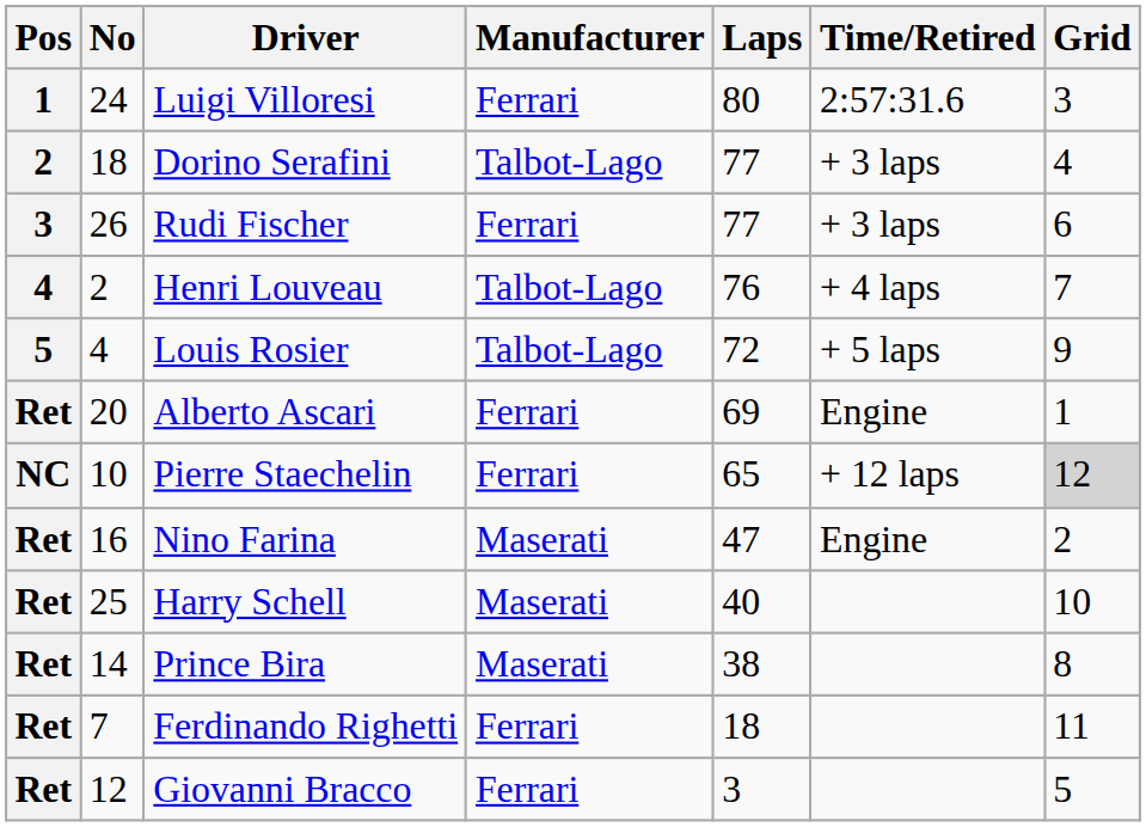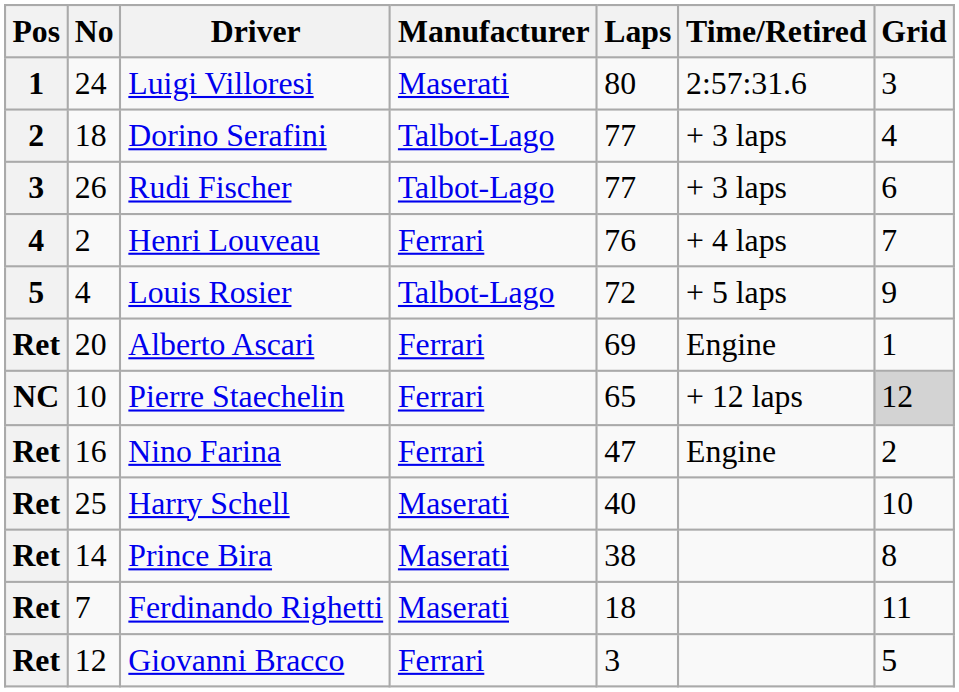 <table class="wikitable" style="font-size: 95%;">
 <tr>
 <th>Pos</th>
 <th>No</th>
 <th>Driver</th>
 <th>Manufacturer</th>
 <th>Laps</th>
 <th>Time/Retired</th>
 <th>Grid</th>
 </tr>
 <tr>
 <th>1</th>
 <td>24</td>
 <td> <a href='#'>Luigi Villoresi</a></td>
-<td><a href='#'>Ferrari</a></td>
+<td><a href='#'>Maserati</a></td>
 <td>80</td>
 <td>2:57:31.6</td>
 <td>3</td>
 </tr>
 <tr>
 <th>2</th>
 <td>18</td>
 <td> <a href='#'>Dorino Serafini</a></td>
 <td><a href='#'>Talbot-Lago</a></td>
 <td>77</td>
 <td>+ 3 laps</td>
 <td>4</td>
 </tr>
 <tr>
 <th>3</th>
 <td>26</td>
 <td> <a href='#'>Rudi Fischer</a></td>
-<td><a href='#'>Ferrari</a></td>
+<td><a href='#'>Talbot-Lago</a></td>
 <td>77</td>
 <td>+ 3 laps</td>
 <td>6</td>
 </tr>
 <tr>
 <th>4</th>
 <td>2</td>
 <td> <a href='#'>Henri Louveau</a></td>
-<td><a href='#'>Talbot-Lago</a></td>
+<td><a href='#'>Ferrari</a></td>
 <td>76</td>
 <td>+ 4 laps</td>
 <td>7</td>
 </tr>
 <tr>
 <th>5</th>
 <td>4</td>
 <td> <a href='#'>Louis Rosier</a></td>
 <td><a href='#'>Talbot-Lago</a></td>
 <td>72</td>
 <td>+ 5 laps</td>
 <td>9</td>
 </tr>
 <tr>
 <th>Ret</th>
 <td>20</td>
 <td> <a href='#'>Alberto Ascari</a></td>
 <td><a href='#'>Ferrari</a></td>
 <td>69</td>
 <td>Engine</td>
 <td>1</td>
 </tr>
 <tr>
 <th>NC</th>
 <td>10</td>
 <td> <a href='#'>Pierre Staechelin</a></td>
 <td><a href='#'>Ferrari</a></td>
 <td>65</td>
 <td>+ 12 laps</td>
 <td style="background: lightgrey;">12</td>
 </tr>
 <tr>
 <th>Ret</th>
 <td>16</td>
 <td> <a href='#'>Nino Farina</a></td>
-<td><a href='#'>Maserati</a></td>
+<td><a href='#'>Ferrari</a></td>
 <td>47</td>
 <td>Engine</td>
 <td>2</td>
 </tr>
 <tr>
 <th>Ret</th>
 <td>25</td>
 <td> <a href='#'>Harry Schell</a></td>
 <td><a href='#'>Maserati</a></td>
 <td>40</td>
 <td></td>
 <td>10</td>
 </tr>
 <tr>
 <th>Ret</th>
 <td>14</td>
 <td> <a href='#'>Prince Bira</a></td>
 <td><a href='#'>Maserati</a></td>
 <td>38</td>
 <td></td>
 <td>8</td>
 </tr>
 <tr>
 <th>Ret</th>
 <td>7</td>
 <td> <a href='#'>Ferdinando Righetti</a></td>
-<td><a href='#'>Ferrari</a></td>
+<td><a href='#'>Maserati</a></td>
 <td>18</td>
 <td></td>
 <td>11</td>
 </tr>
 <tr>
 <th>Ret</th>
 <td>12</td>
 <td> <a href='#'>Giovanni Bracco</a></td>
 <td><a href='#'>Ferrari</a></td>
 <td>3</td>
 <td></td>
 <td>5</td>
 </tr>
 </table>
